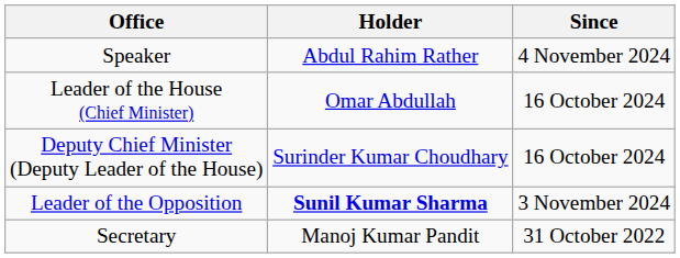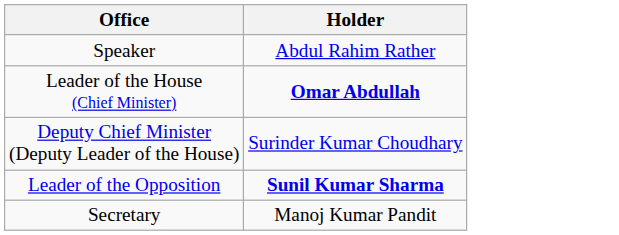 <table class="wikitable" style="text-align:center">
 <tr>
 <th>Office</th>
 <th>Holder</th>
-<th>Since</th>
 </tr>
 <tr>
 <td>Speaker</td>
 <td><a href='#'>Abdul Rahim Rather</a></td>
-<td>4 November 2024</td>
 </tr>
 <tr>
 <td>Leader of the House<br><small><a href='#'>(Chief Minister)</a></small></td>
-<td><a href='#'>Omar Abdullah</a></td>
-<td>16 October 2024</td>
+<td><strong><a href='#'>Omar Abdullah</a></strong></td>
 </tr>
 <tr>
 <td><a href='#'>Deputy Chief Minister</a><br> (Deputy Leader of the House)</td>
 <td><a href='#'>Surinder Kumar Choudhary</a></td>
-<td>16 October 2024</td>
 </tr>
 <tr>
 <td><a href='#'>Leader of the Opposition</a></td>
 <td><strong><a href='#'>Sunil Kumar Sharma</a></strong></td>
-<td>3 November 2024</td>
 </tr>
 <tr>
 <td>Secretary</td>
 <td>Manoj Kumar Pandit</td>
-<td>31 October 2022</td>
 </tr>
 </table>
